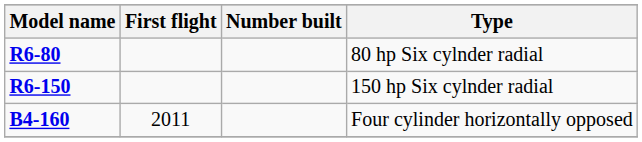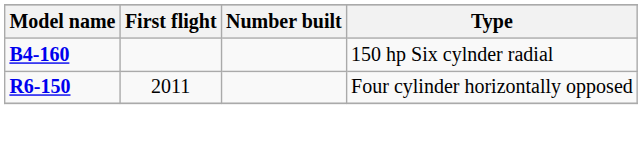 <table class="wikitable" align=center style="font-size:90%;">
 <tr>
 </tr>
 <tr style="background:#efefef;">
 <th>Model name</th>
 <th>First flight</th>
 <th>Number built</th>
 <th>Type</th>
 </tr>
 <tr>
-<td align=left><strong><a href='#'>R6-80</a></strong></td>
-<td align=center></td>
-<td align=center></td>
-<td align=left>80 hp Six cylnder radial</td>
-</tr>
-<tr>
-<td align=left><strong><a href='#'>R6-150</a></strong></td>
+<td align=left><strong><a href='#'>B4-160</a></strong></td>
 <td align=center></td>
 <td align=center></td>
 <td align=left>150 hp Six cylnder radial</td>
 </tr>
 <tr>
-<td align=left><strong><a href='#'>B4-160</a></strong></td>
+<td align=left><strong><a href='#'>R6-150</a></strong></td>
 <td align=center>2011</td>
 <td align=center></td>
 <td align=left>Four cylinder horizontally opposed</td>
 </tr>
 <tr>
 </tr>
 </table>
